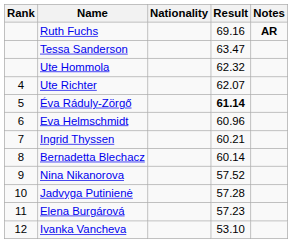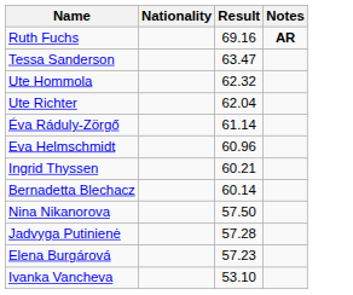 <table class="wikitable sortable" style="text-align:center">
 <tr>
-<th>Rank</th>
 <th>Name</th>
 <th>Nationality</th>
 <th>Result</th>
 <th>Notes</th>
 </tr>
 <tr>
-<td></td>
 <td align=left><a href='#'>Ruth Fuchs</a></td>
 <td align=left></td>
 <td>69.16</td>
 <td><strong>AR</strong></td>
 </tr>
 <tr>
-<td></td>
 <td align=left><a href='#'>Tessa Sanderson</a></td>
 <td align=left></td>
 <td>63.47</td>
 <td></td>
 </tr>
 <tr>
-<td></td>
 <td align=left><a href='#'>Ute Hommola</a></td>
 <td align=left></td>
 <td>62.32</td>
 <td></td>
 </tr>
 <tr>
-<td>4</td>
 <td align=left><a href='#'>Ute Richter</a></td>
 <td align=left></td>
-<td>62.07</td>
+<td>62.04</td>
 <td></td>
 </tr>
 <tr>
-<td>5</td>
 <td align=left><a href='#'>Éva Ráduly-Zörgő</a></td>
 <td align=left></td>
-<td><strong>61.14</strong></td>
+<td>61.14</td>
 <td></td>
 </tr>
 <tr>
-<td>6</td>
 <td align=left><a href='#'>Eva Helmschmidt</a></td>
 <td align=left></td>
 <td>60.96</td>
 <td></td>
 </tr>
 <tr>
-<td>7</td>
 <td align=left><a href='#'>Ingrid Thyssen</a></td>
 <td align=left></td>
 <td>60.21</td>
 <td></td>
 </tr>
 <tr>
-<td>8</td>
 <td align=left><a href='#'>Bernadetta Blechacz</a></td>
 <td align=left></td>
 <td>60.14</td>
 <td></td>
 </tr>
 <tr>
-<td>9</td>
 <td align=left><a href='#'>Nina Nikanorova</a></td>
 <td align=left></td>
-<td>57.52</td>
+<td>57.50</td>
 <td></td>
 </tr>
 <tr>
-<td>10</td>
 <td align=left><a href='#'>Jadvyga Putinienė</a></td>
 <td align=left></td>
 <td>57.28</td>
 <td></td>
 </tr>
 <tr>
-<td>11</td>
 <td align=left><a href='#'>Elena Burgárová</a></td>
 <td align=left></td>
 <td>57.23</td>
 <td></td>
 </tr>
 <tr>
-<td>12</td>
 <td align=left><a href='#'>Ivanka Vancheva</a></td>
 <td align=left></td>
 <td>53.10</td>
 <td></td>
 </tr>
 </table>
